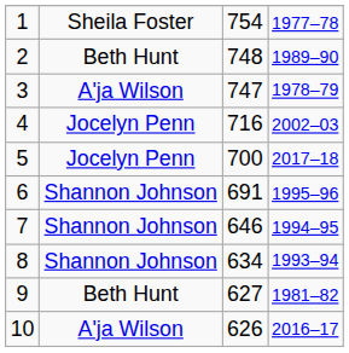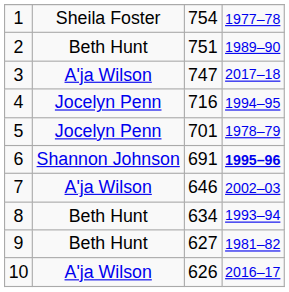 <table class="wikitable sortable" style="text-align: center">
 <tr>
 </tr>
 <tr>
 <td>1</td>
 <td>Sheila Foster</td>
 <td>754</td>
 <td style="font-size:80%;"><a href='#'>1977–78</a></td>
 </tr>
 <tr>
 <td>2</td>
 <td>Beth Hunt</td>
-<td>748</td>
+<td>751</td>
 <td style="font-size:80%;"><a href='#'>1989–90</a></td>
 </tr>
 <tr>
 <td>3</td>
 <td><a href='#'>A'ja Wilson</a></td>
 <td>747</td>
-<td style="font-size:80%;"><a href='#'>1978–79</a></td>
+<td style="font-size:80%;"><a href='#'>2017–18</a></td>
 </tr>
 <tr>
 <td>4</td>
 <td><a href='#'>Jocelyn Penn</a></td>
 <td>716</td>
-<td style="font-size:80%;"><a href='#'>2002–03</a></td>
+<td style="font-size:80%;"><a href='#'>1994–95</a></td>
 </tr>
 <tr>
 <td>5</td>
 <td><a href='#'>Jocelyn Penn</a></td>
-<td>700</td>
-<td style="font-size:80%;"><a href='#'>2017–18</a></td>
+<td>701</td>
+<td style="font-size:80%;"><a href='#'>1978–79</a></td>
 </tr>
 <tr>
 <td>6</td>
 <td><a href='#'>Shannon Johnson</a></td>
 <td>691</td>
-<td style="font-size:80%;"><a href='#'>1995–96</a></td>
+<td style="font-size:80%;"><strong><a href='#'>1995–96</a></strong></td>
 </tr>
 <tr>
 <td>7</td>
-<td><a href='#'>Shannon Johnson</a></td>
+<td><a href='#'>A'ja Wilson</a></td>
 <td>646</td>
-<td style="font-size:80%;"><a href='#'>1994–95</a></td>
+<td style="font-size:80%;"><a href='#'>2002–03</a></td>
 </tr>
 <tr>
 <td>8</td>
-<td><a href='#'>Shannon Johnson</a></td>
+<td>Beth Hunt</td>
 <td>634</td>
 <td style="font-size:80%;"><a href='#'>1993–94</a></td>
 </tr>
 <tr>
 <td>9</td>
 <td>Beth Hunt</td>
 <td>627</td>
 <td style="font-size:80%;"><a href='#'>1981–82</a></td>
 </tr>
 <tr>
 <td>10</td>
 <td><a href='#'>A'ja Wilson</a></td>
 <td>626</td>
 <td style="font-size:80%;"><a href='#'>2016–17</a></td>
 </tr>
 </table>
